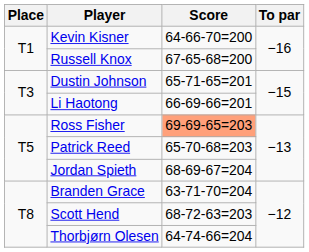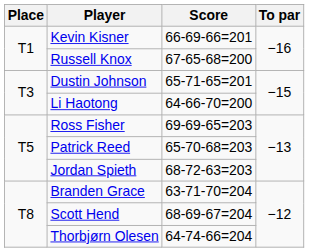 <table class="wikitable">
 <tr>
 <th>Place</th>
 <th>Player</th>
 <th>Score</th>
 <th>To par</th>
 </tr>
 <tr>
 <td rowspan=2 align=center>T1</td>
 <td> <a href='#'>Kevin Kisner</a></td>
-<td>64-66-70=200</td>
+<td>66-69-66=201</td>
 <td rowspan=2 align=center>−16</td>
 </tr>
 <tr>
 <td> <a href='#'>Russell Knox</a></td>
 <td>67-65-68=200</td>
 </tr>
 <tr>
 <td rowspan=2 align=center>T3</td>
 <td> <a href='#'>Dustin Johnson</a></td>
 <td>65-71-65=201</td>
 <td rowspan=2 align=center>−15</td>
 </tr>
 <tr>
 <td> <a href='#'>Li Haotong</a></td>
-<td>66-69-66=201</td>
+<td>64-66-70=200</td>
 </tr>
 <tr>
 <td rowspan=3 align=center>T5</td>
 <td> <a href='#'>Ross Fisher</a></td>
-<td style="background: lightsalmon;">69-69-65=203</td>
+<td>69-69-65=203</td>
 <td rowspan=3 align=center>−13</td>
 </tr>
 <tr>
 <td> <a href='#'>Patrick Reed</a></td>
 <td>65-70-68=203</td>
 </tr>
 <tr>
 <td> <a href='#'>Jordan Spieth</a></td>
-<td>68-69-67=204</td>
+<td>68-72-63=203</td>
 </tr>
 <tr>
 <td rowspan=3 align=center>T8</td>
 <td> <a href='#'>Branden Grace</a></td>
 <td>63-71-70=204</td>
 <td rowspan=3 align=center>−12</td>
 </tr>
 <tr>
 <td> <a href='#'>Scott Hend</a></td>
-<td>68-72-63=203</td>
+<td>68-69-67=204</td>
 </tr>
 <tr>
 <td> <a href='#'>Thorbjørn Olesen</a></td>
 <td>64-74-66=204</td>
 </tr>
 </table>
